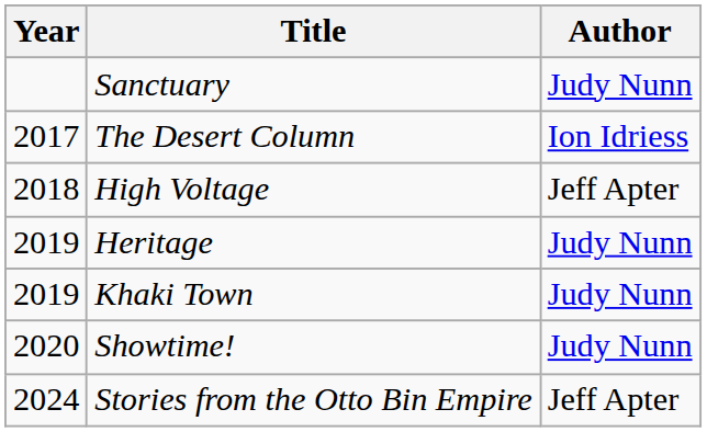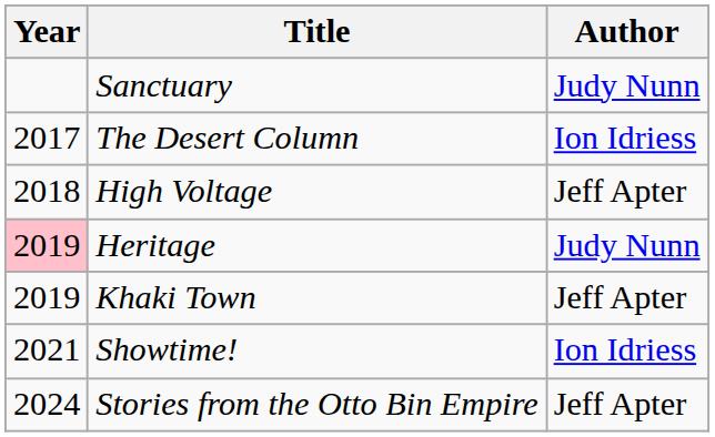 <table class=wikitable>
 <tr>
 <th>Year</th>
 <th>Title</th>
 <th>Author</th>
 </tr>
 <tr>
 <td></td>
 <td><em>Sanctuary</em></td>
 <td><a href='#'>Judy Nunn</a></td>
 </tr>
 <tr>
 <td>2017</td>
 <td><em>The Desert Column</em></td>
 <td><a href='#'>Ion Idriess</a></td>
 </tr>
 <tr>
 <td>2018</td>
 <td><em>High Voltage</em></td>
 <td>Jeff Apter</td>
 </tr>
 <tr>
-<td>2019</td>
+<td style="background: pink;">2019</td>
 <td><em>Heritage</em></td>
 <td><a href='#'>Judy Nunn</a></td>
 </tr>
 <tr>
 <td>2019</td>
 <td><em>Khaki Town</em></td>
-<td><a href='#'>Judy Nunn</a></td>
+<td>Jeff Apter</td>
 </tr>
 <tr>
-<td>2020</td>
+<td>2021</td>
 <td><em>Showtime!</em></td>
-<td><a href='#'>Judy Nunn</a></td>
+<td><a href='#'>Ion Idriess</a></td>
 </tr>
 <tr>
 <td>2024</td>
 <td><em>Stories from the Otto Bin Empire</em></td>
 <td>Jeff Apter</td>
 </tr>
 </table>
